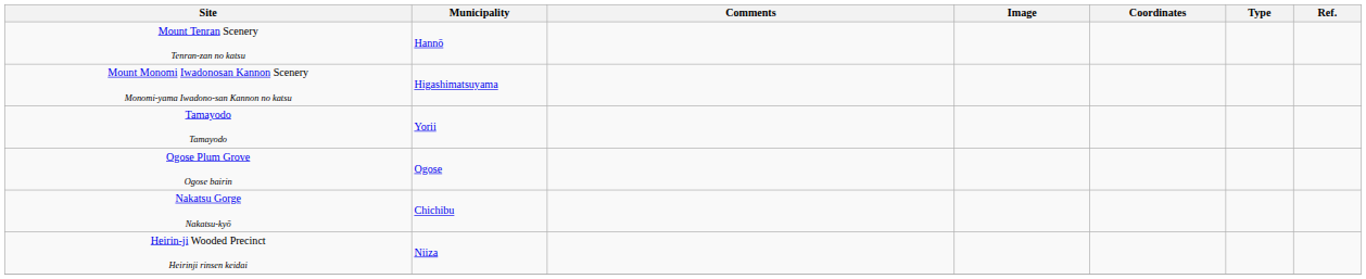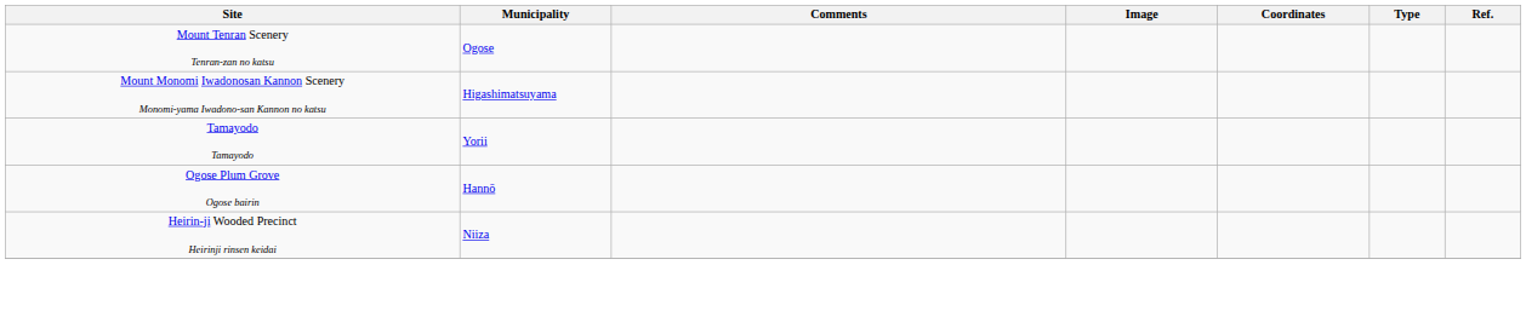 <table class="wikitable sortable"  style="width:100%;">
 <tr>
 <th width="30%" align="left">Site</th>
 <th width="10%" align="left">Municipality</th>
 <th width="30%" align="left" class="unsortable">Comments</th>
 <th width="10%" align="left"  class="unsortable">Image</th>
 <th width="10%" align="left" class="unsortable">Coordinates</th>
 <th width="5%" align="left">Type</th>
 <th width="5%" align="left"  class="unsortable">Ref.</th>
 </tr>
 <tr>
 <td align="center"><a href='#'>Mount Tenran</a> Scenery<br><br><small><em>Tenran-zan no katsu</em></small></td>
-<td><a href='#'>Hannō</a></td>
+<td><a href='#'>Ogose</a></td>
 <td></td>
 <td></td>
 <td></td>
 <td></td>
 <td></td>
 </tr>
 <tr>
 <td align="center"><a href='#'>Mount Monomi</a> <a href='#'>Iwadonosan Kannon</a> Scenery<br><br><small><em>Monomi-yama Iwadono-san Kannon no katsu</em></small></td>
 <td><a href='#'>Higashimatsuyama</a></td>
 <td></td>
 <td></td>
 <td></td>
 <td></td>
 <td></td>
 </tr>
 <tr>
 <td align="center"><a href='#'>Tamayodo</a><br><br><small><em>Tamayodo</em></small></td>
 <td><a href='#'>Yorii</a></td>
 <td></td>
 <td></td>
 <td></td>
 <td></td>
 <td></td>
 </tr>
 <tr>
 <td align="center"><a href='#'>Ogose Plum Grove</a><br><br><small><em>Ogose bairin</em></small></td>
-<td><a href='#'>Ogose</a></td>
-<td></td>
-<td></td>
-<td></td>
-<td></td>
-<td></td>
-</tr>
-<tr>
-<td align="center"><a href='#'>Nakatsu Gorge</a><br><br><small><em>Nakatsu-kyō</em></small></td>
-<td><a href='#'>Chichibu</a></td>
+<td><a href='#'>Hannō</a></td>
 <td></td>
 <td></td>
 <td></td>
 <td></td>
 <td></td>
 </tr>
 <tr>
 <td align="center"><a href='#'>Heirin-ji</a> Wooded Precinct<br><br><small><em>Heirinji rinsen keidai</em></small></td>
 <td><a href='#'>Niiza</a></td>
 <td></td>
 <td></td>
 <td></td>
 <td></td>
 <td></td>
 </tr>
 <tr>
 </tr>
 </table>
